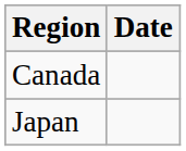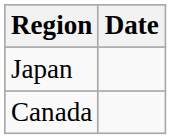 <table class="wikitable">
 <tr>
 <th>Region</th>
 <th>Date</th>
 </tr>
 <tr>
+<td>Japan</td>
+<td></td>
+</tr>
+<tr>
 <td>Canada</td>
 <td></td>
 </tr>
-<tr>
-<td>Japan</td>
-<td></td>
-</tr>
 </table>
